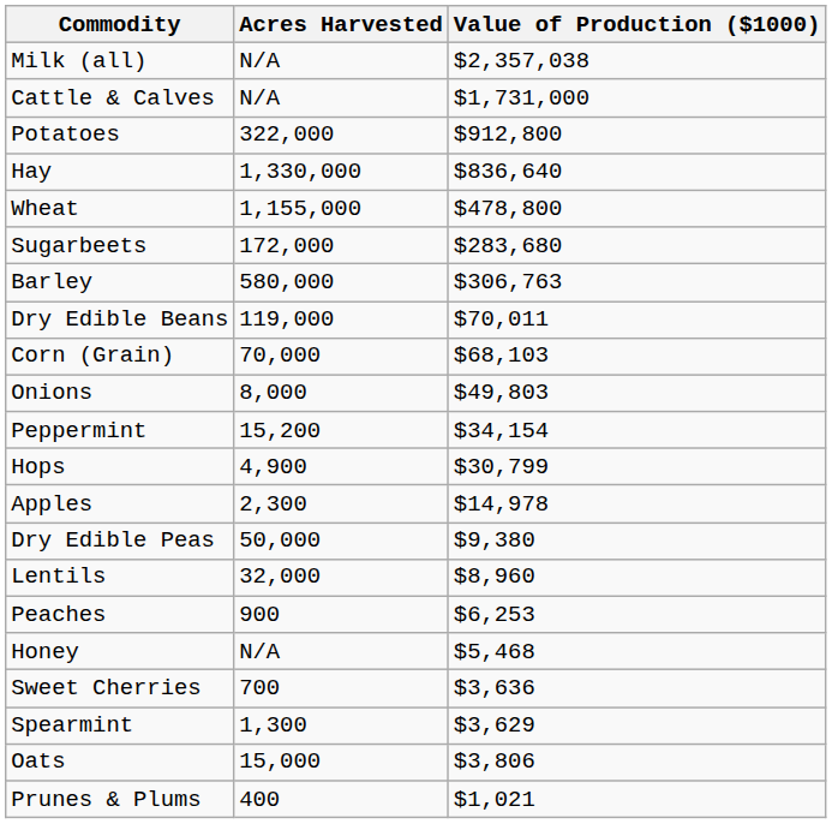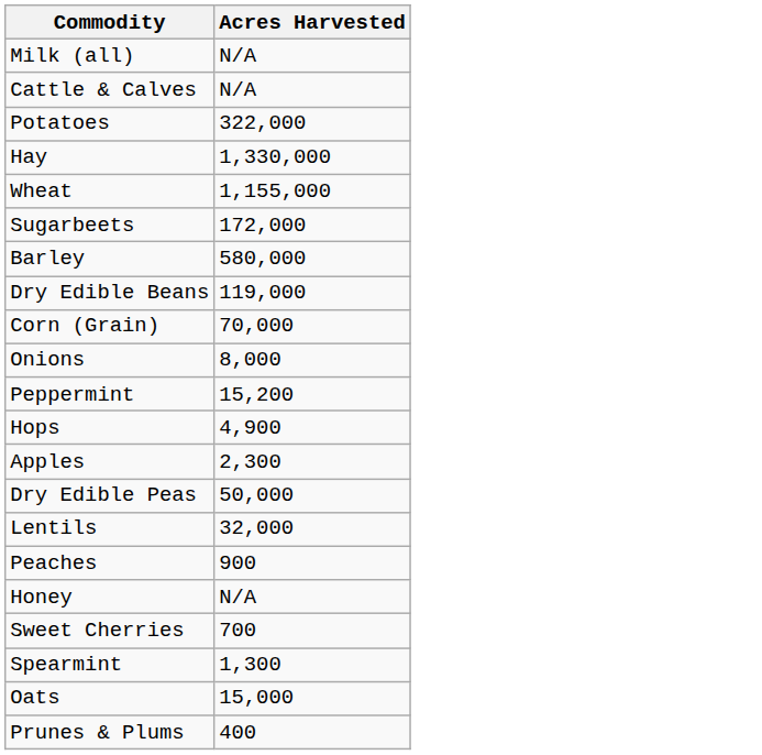 <table class="wikitable">
 <tr>
 <th>Commodity</th>
 <th>Acres Harvested</th>
-<th>Value of Production ($1000)</th>
 </tr>
 <tr>
 <td>Milk (all)</td>
 <td>N/A</td>
-<td>$2,357,038</td>
 </tr>
 <tr>
 <td>Cattle & Calves</td>
 <td>N/A</td>
-<td>$1,731,000</td>
 </tr>
 <tr>
 <td>Potatoes</td>
 <td>322,000</td>
-<td>$912,800</td>
 </tr>
 <tr>
 <td>Hay</td>
 <td>1,330,000</td>
-<td>$836,640</td>
 </tr>
 <tr>
 <td>Wheat</td>
 <td>1,155,000</td>
-<td>$478,800</td>
 </tr>
 <tr>
 <td>Sugarbeets</td>
 <td>172,000</td>
-<td>$283,680</td>
 </tr>
 <tr>
 <td>Barley</td>
 <td>580,000</td>
-<td>$306,763</td>
 </tr>
 <tr>
 <td>Dry Edible Beans</td>
 <td>119,000</td>
-<td>$70,011</td>
 </tr>
 <tr>
 <td>Corn (Grain)</td>
 <td>70,000</td>
-<td>$68,103</td>
 </tr>
 <tr>
 <td>Onions</td>
 <td>8,000</td>
-<td>$49,803</td>
 </tr>
 <tr>
 <td>Peppermint</td>
 <td>15,200</td>
-<td>$34,154</td>
 </tr>
 <tr>
 <td>Hops</td>
 <td>4,900</td>
-<td>$30,799</td>
 </tr>
 <tr>
 <td>Apples</td>
 <td>2,300</td>
-<td>$14,978</td>
 </tr>
 <tr>
 <td>Dry Edible Peas</td>
 <td>50,000</td>
-<td>$9,380</td>
 </tr>
 <tr>
 <td>Lentils</td>
 <td>32,000</td>
-<td>$8,960</td>
 </tr>
 <tr>
 <td>Peaches</td>
 <td>900</td>
-<td>$6,253</td>
 </tr>
 <tr>
 <td>Honey</td>
 <td>N/A</td>
-<td>$5,468</td>
 </tr>
 <tr>
 <td>Sweet Cherries</td>
 <td>700</td>
-<td>$3,636</td>
 </tr>
 <tr>
 <td>Spearmint</td>
 <td>1,300</td>
-<td>$3,629</td>
 </tr>
 <tr>
 <td>Oats</td>
 <td>15,000</td>
-<td>$3,806</td>
 </tr>
 <tr>
 <td>Prunes & Plums</td>
 <td>400</td>
-<td>$1,021</td>
 </tr>
 </table>
